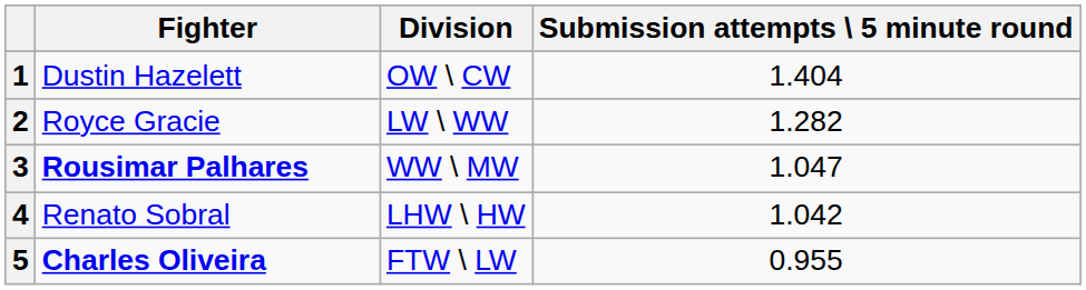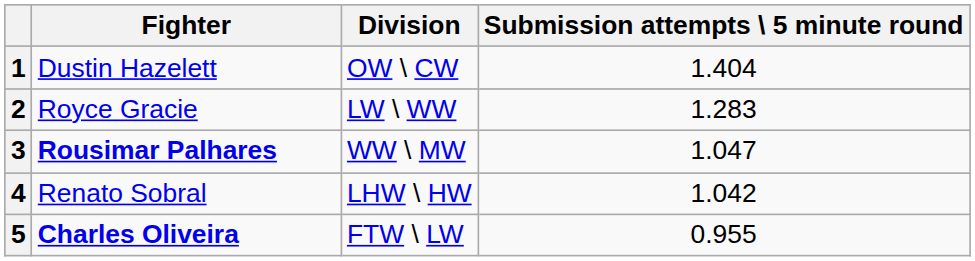 <table class=wikitable>
 <tr>
 <th></th>
 <th width=180>Fighter</th>
 <th>Division</th>
 <th>Submission attempts \ 5 minute round</th>
 </tr>
 <tr>
 <th>1</th>
 <td> <a href='#'>Dustin Hazelett</a></td>
 <td><a href='#'>OW</a> \ <a href='#'>CW</a></td>
 <td align=center>1.404</td>
 </tr>
 <tr>
 <th>2</th>
 <td> <a href='#'>Royce Gracie</a></td>
 <td><a href='#'>LW</a> \ <a href='#'>WW</a></td>
-<td align=center>1.282</td>
+<td align=center>1.283</td>
 </tr>
 <tr>
 <th>3</th>
 <td><strong> <a href='#'>Rousimar Palhares</a></strong></td>
 <td><a href='#'>WW</a> \ <a href='#'>MW</a></td>
 <td align=center>1.047</td>
 </tr>
 <tr>
 <th>4</th>
 <td> <a href='#'>Renato Sobral</a></td>
 <td><a href='#'>LHW</a> \ <a href='#'>HW</a></td>
 <td align=center>1.042</td>
 </tr>
 <tr>
 <th>5</th>
 <td> <strong><a href='#'>Charles Oliveira</a></strong></td>
 <td><a href='#'>FTW</a> \ <a href='#'>LW</a></td>
 <td align=center>0.955</td>
 </tr>
 </table>
